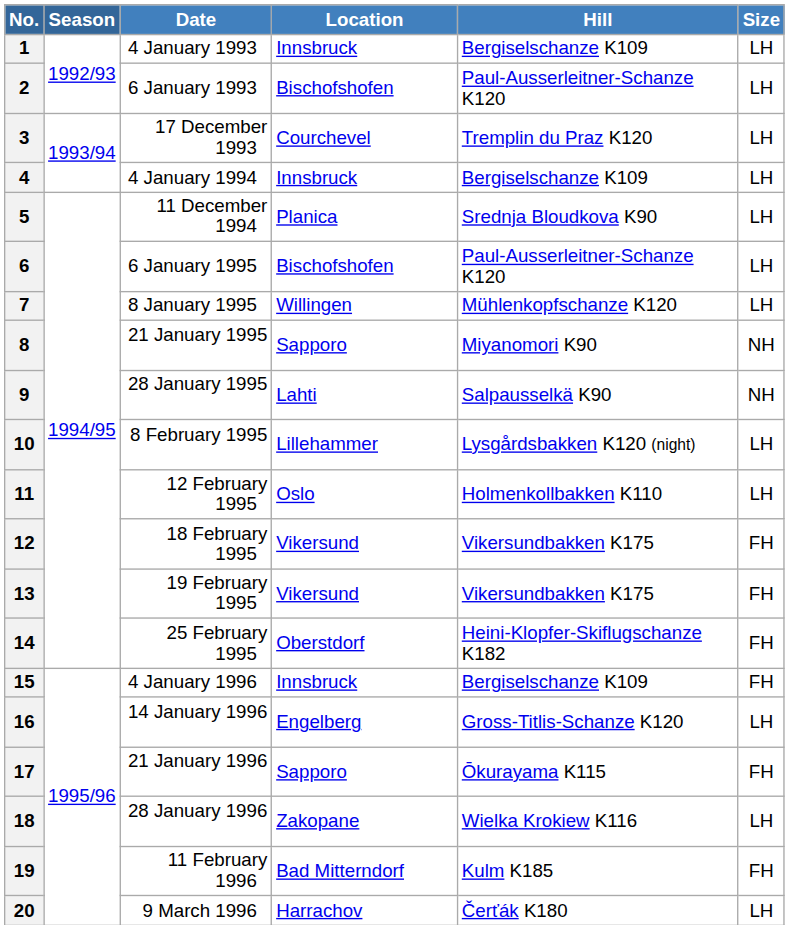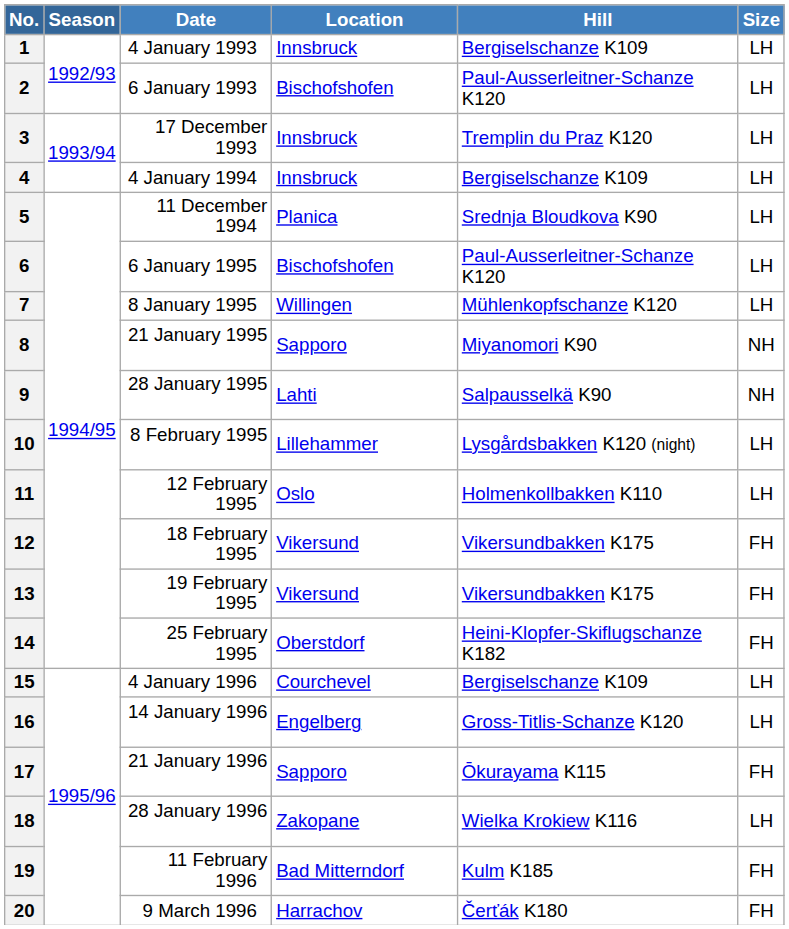 <table class="wikitable sortable" style="font-size:86%; line-height:15px; text-align:left; border:grey solid 1px; border-collapse:collapse; background:#ffffff;">
 <tr style="background:#efefef;">
 <th style="background-color:#369; color:white; width:10px;">No.</th>
 <th style="background-color:#369; color:white;  width:30px;">Season</th>
 <th style="background-color:#4180be; color:white; width:105px;">Date</th>
 <th style="background-color:#4180be; color:white; width:130px;">Location</th>
 <th style="background-color:#4180be; color:white; width:200px;">Hill</th>
 <th style="background-color:#4180be; color:white; width:25px;">Size</th>
 </tr>
 <tr>
 <th scope=row style="text-align:center;">1</th>
 <td align=center rowspan=2><a href='#'>1992/93</a></td>
 <td align=right>4 January 1993  </td>
 <td> <a href='#'>Innsbruck</a></td>
 <td><a href='#'>Bergiselschanze</a> K109</td>
 <td align=center>LH</td>
 </tr>
 <tr>
 <th scope=row style="text-align:center;">2</th>
 <td align=right>6 January 1993  </td>
 <td> <a href='#'>Bischofshofen</a></td>
 <td><a href='#'>Paul-Ausserleitner-Schanze</a> K120</td>
 <td align=center>LH</td>
 </tr>
 <tr>
 <th scope=row style="text-align:center;">3</th>
 <td align=center rowspan=2><a href='#'>1993/94</a></td>
 <td align=right>17 December 1993  </td>
-<td> <a href='#'>Courchevel</a></td>
+<td> <a href='#'>Innsbruck</a></td>
 <td><a href='#'>Tremplin du Praz</a> K120</td>
 <td align=center>LH</td>
 </tr>
 <tr>
 <th scope=row style="text-align:center;">4</th>
 <td align=right>4 January 1994  </td>
 <td> <a href='#'>Innsbruck</a></td>
 <td><a href='#'>Bergiselschanze</a> K109</td>
 <td align=center>LH</td>
 </tr>
 <tr>
 <th scope=row style="text-align:center;">5</th>
 <td align=center rowspan=10><a href='#'>1994/95</a></td>
 <td align=right>11 December 1994  </td>
 <td> <a href='#'>Planica</a></td>
 <td><a href='#'>Srednja Bloudkova</a> K90</td>
 <td align=center>LH</td>
 </tr>
 <tr>
 <th scope=row style="text-align:center;">6</th>
 <td align=right>6 January 1995  </td>
 <td> <a href='#'>Bischofshofen</a></td>
 <td><a href='#'>Paul-Ausserleitner-Schanze</a> K120</td>
 <td align=center>LH</td>
 </tr>
 <tr>
 <th scope=row style="text-align:center;">7</th>
 <td align=right>8 January 1995  </td>
 <td> <a href='#'>Willingen</a></td>
 <td><a href='#'>Mühlenkopfschanze</a> K120</td>
 <td align=center>LH</td>
 </tr>
 <tr>
 <th scope=row style="text-align:center;">8</th>
 <td align=right>21 January 1995  </td>
 <td> <a href='#'>Sapporo</a></td>
 <td><a href='#'>Miyanomori</a> K90</td>
 <td align=center>NH</td>
 </tr>
 <tr>
 <th scope=row style="text-align:center;">9</th>
 <td align=right>28 January 1995  </td>
 <td> <a href='#'>Lahti</a></td>
 <td><a href='#'>Salpausselkä</a> K90</td>
 <td align=center>NH</td>
 </tr>
 <tr>
 <th scope=row style="text-align:center;">10</th>
 <td align=right>8 February 1995  </td>
 <td> <a href='#'>Lillehammer</a></td>
 <td><a href='#'>Lysgårdsbakken</a> K120 <small>(night)</small></td>
 <td align=center>LH</td>
 </tr>
 <tr>
 <th scope=row style="text-align:center;">11</th>
 <td align=right>12 February 1995  </td>
 <td> <a href='#'>Oslo</a></td>
 <td><a href='#'>Holmenkollbakken</a> K110</td>
 <td align=center>LH</td>
 </tr>
 <tr>
 <th scope=row style="text-align:center;">12</th>
 <td align=right>18 February 1995  </td>
 <td> <a href='#'>Vikersund</a></td>
 <td><a href='#'>Vikersundbakken</a> K175</td>
 <td align=center>FH</td>
 </tr>
 <tr>
 <th scope=row style="text-align:center;">13</th>
 <td align=right>19 February 1995  </td>
 <td> <a href='#'>Vikersund</a></td>
 <td><a href='#'>Vikersundbakken</a> K175</td>
 <td align=center>FH</td>
 </tr>
 <tr>
 <th scope=row style="text-align:center;">14</th>
 <td align=right>25 February 1995  </td>
 <td> <a href='#'>Oberstdorf</a></td>
 <td><a href='#'>Heini-Klopfer-Skiflugschanze</a> K182</td>
 <td align=center>FH</td>
 </tr>
 <tr>
 <th scope=row style="text-align:center;">15</th>
 <td align=center rowspan=6><a href='#'>1995/96</a></td>
 <td align=right>4 January 1996  </td>
-<td> <a href='#'>Innsbruck</a></td>
+<td> <a href='#'>Courchevel</a></td>
 <td><a href='#'>Bergiselschanze</a> K109</td>
-<td align=center>FH</td>
+<td align=center>LH</td>
 </tr>
 <tr>
 <th scope=row style="text-align:center;">16</th>
 <td align=right>14 January 1996  </td>
 <td> <a href='#'>Engelberg</a></td>
 <td><a href='#'>Gross-Titlis-Schanze</a> K120</td>
 <td align=center>LH</td>
 </tr>
 <tr>
 <th scope=row style="text-align:center;">17</th>
 <td align=right>21 January 1996  </td>
 <td> <a href='#'>Sapporo</a></td>
 <td><a href='#'>Ōkurayama</a> K115</td>
 <td align=center>FH</td>
 </tr>
 <tr>
 <th scope=row style="text-align:center;">18</th>
 <td align=right>28 January 1996  </td>
 <td> <a href='#'>Zakopane</a></td>
 <td><a href='#'>Wielka Krokiew</a> K116</td>
 <td align=center>LH</td>
 </tr>
 <tr>
 <th scope=row style="text-align:center;">19</th>
 <td align=right>11 February 1996  </td>
 <td> <a href='#'>Bad Mitterndorf</a></td>
 <td><a href='#'>Kulm</a> K185</td>
 <td align=center>FH</td>
 </tr>
 <tr>
 <th scope=row style="text-align:center;">20</th>
 <td align=right>9 March 1996  </td>
 <td> <a href='#'>Harrachov</a></td>
 <td><a href='#'>Čerťák</a> K180</td>
-<td align=center>LH</td>
+<td align=center>FH</td>
 </tr>
 </table>
